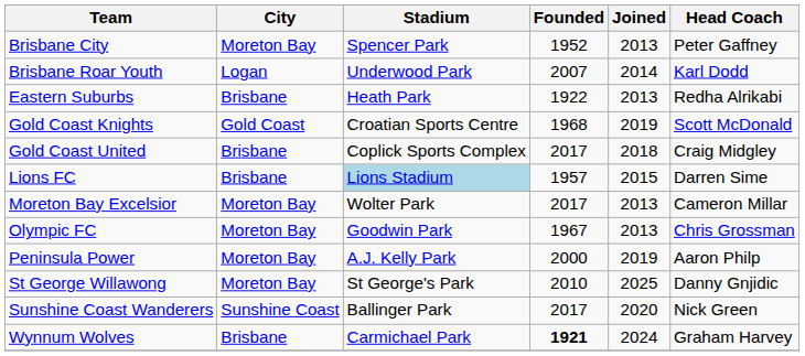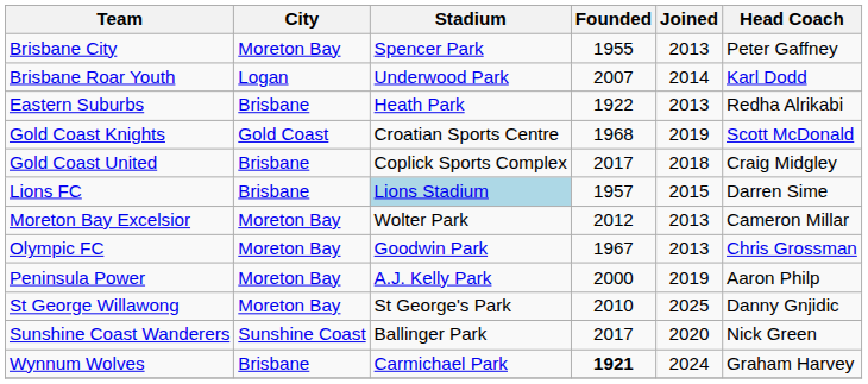 <table class="wikitable" style="text-align:left">
 <tr>
 <th style="background:">Team</th>
 <th style="background:">City</th>
 <th style="background:">Stadium</th>
 <th style="background:">Founded</th>
 <th style="background:">Joined</th>
 <th style="background:">Head Coach</th>
 </tr>
 <tr>
 <td><a href='#'>Brisbane City</a></td>
 <td><a href='#'>Moreton Bay</a></td>
 <td><a href='#'>Spencer Park</a></td>
-<td align=center>1952</td>
+<td align=center>1955</td>
 <td align=center>2013</td>
 <td>Peter Gaffney</td>
 </tr>
 <tr>
 <td><a href='#'>Brisbane Roar Youth</a></td>
 <td><a href='#'>Logan</a></td>
 <td><a href='#'>Underwood Park</a></td>
 <td align=center>2007</td>
 <td align=center>2014</td>
 <td><a href='#'>Karl Dodd</a></td>
 </tr>
 <tr>
 <td><a href='#'>Eastern Suburbs</a></td>
 <td><a href='#'>Brisbane</a></td>
 <td><a href='#'>Heath Park</a></td>
 <td align=center>1922</td>
 <td align=center>2013</td>
 <td>Redha Alrikabi</td>
 </tr>
 <tr>
 <td><a href='#'>Gold Coast Knights</a></td>
 <td><a href='#'>Gold Coast</a></td>
 <td>Croatian Sports Centre</td>
 <td align=center>1968</td>
 <td align=center>2019</td>
 <td><a href='#'>Scott McDonald</a></td>
 </tr>
 <tr>
 <td><a href='#'>Gold Coast United</a></td>
 <td><a href='#'>Brisbane</a></td>
 <td>Coplick Sports Complex</td>
 <td align="center">2017</td>
 <td align="center">2018</td>
 <td>Craig Midgley</td>
 </tr>
 <tr>
 <td><a href='#'>Lions FC</a></td>
 <td><a href='#'>Brisbane</a></td>
 <td style="background: lightblue;"><a href='#'>Lions Stadium</a></td>
 <td align=center>1957</td>
 <td align=center>2015</td>
 <td>Darren Sime</td>
 </tr>
 <tr>
 <td><a href='#'>Moreton Bay Excelsior</a></td>
 <td><a href='#'>Moreton Bay</a></td>
 <td>Wolter Park</td>
-<td align=center>2017</td>
+<td align=center>2012</td>
 <td align=center>2013</td>
 <td>Cameron Millar</td>
 </tr>
 <tr>
 <td><a href='#'>Olympic FC</a></td>
 <td><a href='#'>Moreton Bay</a></td>
 <td><a href='#'>Goodwin Park</a></td>
 <td align=center>1967</td>
 <td align=center>2013</td>
 <td><a href='#'>Chris Grossman</a></td>
 </tr>
 <tr>
 <td><a href='#'>Peninsula Power</a></td>
 <td><a href='#'>Moreton Bay</a></td>
 <td><a href='#'>A.J. Kelly Park</a></td>
 <td align=center>2000</td>
 <td align=center>2019</td>
 <td>Aaron Philp</td>
 </tr>
 <tr>
 <td><a href='#'>St George Willawong</a></td>
 <td><a href='#'>Moreton Bay</a></td>
 <td>St George's Park</td>
 <td align=center>2010</td>
 <td align=center>2025</td>
 <td>Danny Gnjidic</td>
 </tr>
 <tr>
 <td><a href='#'>Sunshine Coast Wanderers</a></td>
 <td><a href='#'>Sunshine Coast</a></td>
 <td>Ballinger Park</td>
 <td align=center>2017</td>
 <td align=center>2020</td>
 <td>Nick Green</td>
 </tr>
 <tr>
 <td><a href='#'>Wynnum Wolves</a></td>
 <td><a href='#'>Brisbane</a></td>
 <td><a href='#'>Carmichael Park</a></td>
 <td align=center><strong>1921</strong></td>
 <td align=center>2024</td>
 <td>Graham Harvey</td>
 </tr>
 <tr>
 </tr>
 </table>
